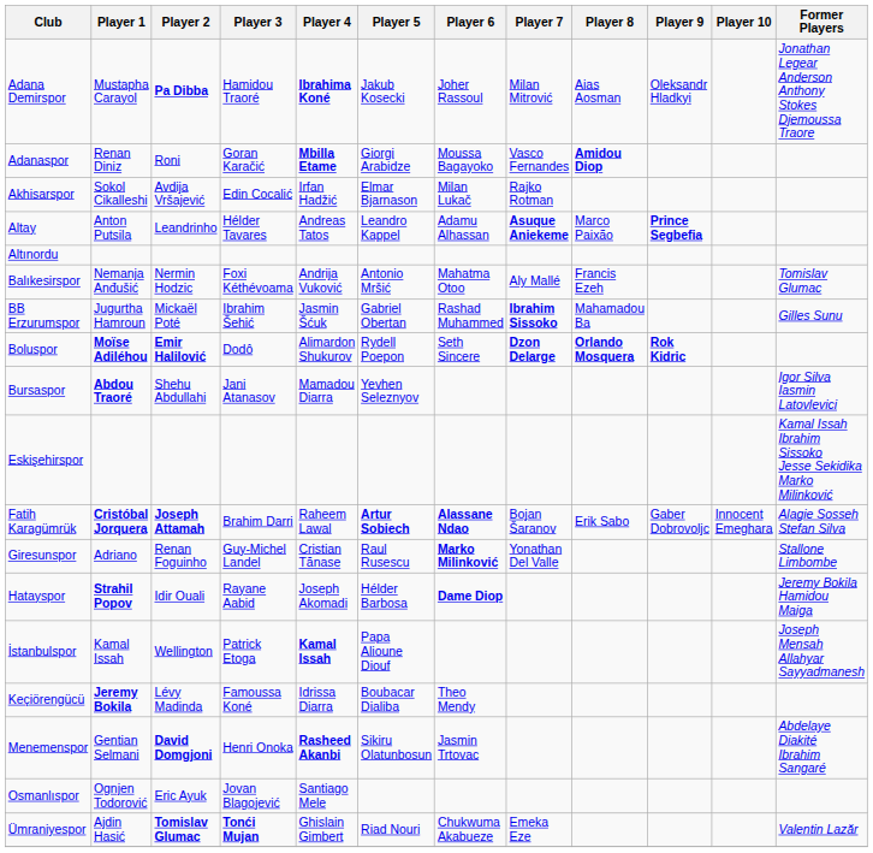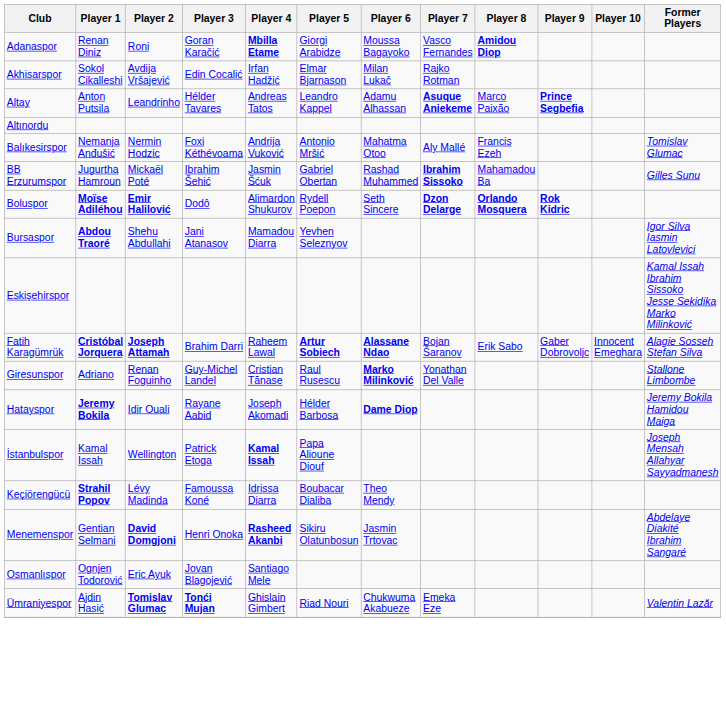 <table class="wikitable">
 <tr>
 <th width="170">Club</th>
 <th width="170">Player 1</th>
 <th width="170">Player 2</th>
 <th width="170">Player 3</th>
 <th width="170">Player 4</th>
 <th width="170">Player 5</th>
 <th width="170">Player 6</th>
 <th width="170">Player 7</th>
 <th width="170">Player 8</th>
 <th width="170">Player 9</th>
 <th width="170">Player 10</th>
 <th width="170">Former Players</th>
-</tr>
-<tr>
-<td><a href='#'>Adana Demirspor</a></td>
-<td> <a href='#'>Mustapha Carayol</a></td>
-<td> <strong><a href='#'>Pa Dibba</a></strong></td>
-<td> <a href='#'>Hamidou Traoré</a></td>
-<td> <strong><a href='#'>Ibrahima Koné</a></strong></td>
-<td> <a href='#'>Jakub Kosecki</a></td>
-<td> <a href='#'>Joher Rassoul</a></td>
-<td> <a href='#'>Milan Mitrović</a></td>
-<td> <a href='#'>Aias Aosman</a></td>
-<td> <a href='#'>Oleksandr Hladkyi</a></td>
-<td></td>
-<td> <em><a href='#'>Jonathan Legear</a></em> <br>  <em><a href='#'>Anderson</a></em> <br>  <em><a href='#'>Anthony Stokes</a></em> <br>  <em><a href='#'>Djemoussa Traore</a></em></td>
 </tr>
 <tr>
 <td><a href='#'>Adanaspor</a></td>
 <td> <a href='#'>Renan Diniz</a></td>
 <td> <a href='#'>Roni</a></td>
 <td> <a href='#'>Goran Karačić</a></td>
 <td> <strong><a href='#'>Mbilla Etame</a></strong></td>
 <td> <a href='#'>Giorgi Arabidze</a></td>
 <td> <a href='#'>Moussa Bagayoko</a></td>
 <td> <a href='#'>Vasco Fernandes</a></td>
 <td> <strong><a href='#'>Amidou Diop</a></strong></td>
 <td></td>
 <td></td>
 <td></td>
 </tr>
 <tr>
 <td><a href='#'>Akhisarspor</a></td>
 <td> <a href='#'>Sokol Cikalleshi</a></td>
 <td> <a href='#'>Avdija Vršajević</a></td>
 <td> <a href='#'>Edin Cocalić</a></td>
 <td> <a href='#'>Irfan Hadžić</a></td>
 <td> <a href='#'>Elmar Bjarnason</a></td>
 <td> <a href='#'>Milan Lukač</a></td>
 <td> <a href='#'>Rajko Rotman</a></td>
 <td></td>
 <td></td>
 <td></td>
 <td></td>
 </tr>
 <tr>
 <td><a href='#'>Altay</a></td>
 <td> <a href='#'>Anton Putsila</a></td>
 <td> <a href='#'>Leandrinho</a></td>
 <td> <a href='#'>Hélder Tavares</a></td>
 <td> <a href='#'>Andreas Tatos</a></td>
 <td> <a href='#'>Leandro Kappel</a></td>
 <td> <a href='#'>Adamu Alhassan</a></td>
 <td> <strong><a href='#'>Asuque Aniekeme</a></strong></td>
 <td> <a href='#'>Marco Paixão</a></td>
 <td> <strong><a href='#'>Prince Segbefia</a></strong></td>
 <td></td>
 <td></td>
 </tr>
 <tr>
 <td><a href='#'>Altınordu</a></td>
 <td></td>
 <td></td>
 <td></td>
 <td></td>
 <td></td>
 <td></td>
 <td></td>
 <td></td>
 <td></td>
 <td></td>
 <td></td>
 </tr>
 <tr>
 <td><a href='#'>Balıkesirspor</a></td>
 <td> <a href='#'>Nemanja Anđušić</a></td>
 <td> <a href='#'>Nermin Hodzic</a></td>
 <td> <a href='#'>Foxi Kéthévoama</a></td>
 <td> <a href='#'>Andrija Vuković</a></td>
 <td> <a href='#'>Antonio Mršić</a></td>
 <td> <a href='#'>Mahatma Otoo</a></td>
 <td> <a href='#'>Aly Mallé</a></td>
 <td> <a href='#'>Francis Ezeh</a></td>
 <td></td>
 <td></td>
 <td> <em><a href='#'>Tomislav Glumac</a></em></td>
 </tr>
 <tr>
 <td><a href='#'>BB Erzurumspor</a></td>
 <td> <a href='#'>Jugurtha Hamroun</a></td>
 <td> <a href='#'>Mickaël Poté</a></td>
 <td> <a href='#'>Ibrahim Šehić</a></td>
 <td> <a href='#'>Jasmin Šćuk</a></td>
 <td> <a href='#'>Gabriel Obertan</a></td>
 <td> <a href='#'>Rashad Muhammed</a></td>
 <td> <strong><a href='#'>Ibrahim Sissoko</a></strong></td>
 <td> <a href='#'>Mahamadou Ba</a></td>
 <td></td>
 <td></td>
 <td> <em><a href='#'>Gilles Sunu</a></em></td>
 </tr>
 <tr>
 <td><a href='#'>Boluspor</a></td>
 <td> <strong><a href='#'>Moïse Adiléhou</a></strong></td>
 <td> <strong><a href='#'>Emir Halilović</a></strong></td>
 <td> <a href='#'>Dodô</a></td>
 <td> <a href='#'>Alimardon Shukurov</a></td>
 <td> <a href='#'>Rydell Poepon</a></td>
 <td> <a href='#'>Seth Sincere</a></td>
 <td> <strong><a href='#'>Dzon Delarge</a></strong></td>
 <td> <strong><a href='#'>Orlando Mosquera</a></strong></td>
 <td> <strong><a href='#'>Rok Kidric</a></strong></td>
 <td></td>
 <td></td>
 </tr>
 <tr>
 <td><a href='#'>Bursaspor</a></td>
 <td> <strong><a href='#'>Abdou Traoré</a></strong></td>
 <td> <a href='#'>Shehu Abdullahi</a></td>
 <td> <a href='#'>Jani Atanasov</a></td>
 <td> <a href='#'>Mamadou Diarra</a></td>
 <td> <a href='#'>Yevhen Seleznyov</a></td>
 <td></td>
 <td></td>
 <td></td>
 <td></td>
 <td></td>
 <td> <em><a href='#'>Igor Silva</a></em> <br>  <em><a href='#'>Iasmin Latovlevici</a></em></td>
 </tr>
 <tr>
 <td><a href='#'>Eskişehirspor</a></td>
 <td></td>
 <td></td>
 <td></td>
 <td></td>
 <td></td>
 <td></td>
 <td></td>
 <td></td>
 <td></td>
 <td></td>
 <td> <em><a href='#'>Kamal Issah</a></em> <br>  <em><a href='#'>Ibrahim Sissoko</a></em> <br>  <em><a href='#'>Jesse Sekidika</a></em> <br>  <em><a href='#'>Marko Milinković</a></em></td>
 </tr>
 <tr>
 <td><a href='#'>Fatih Karagümrük</a></td>
 <td> <strong><a href='#'>Cristóbal Jorquera</a></strong></td>
 <td> <strong><a href='#'>Joseph Attamah</a></strong></td>
 <td> <a href='#'>Brahim Darri</a></td>
 <td> <a href='#'>Raheem Lawal</a></td>
 <td> <strong><a href='#'>Artur Sobiech</a></strong></td>
 <td> <strong><a href='#'>Alassane Ndao</a></strong></td>
 <td> <a href='#'>Bojan Šaranov</a></td>
 <td> <a href='#'>Erik Sabo</a></td>
 <td> <a href='#'>Gaber Dobrovoljc</a></td>
 <td> <a href='#'>Innocent Emeghara</a></td>
 <td> <em><a href='#'>Alagie Sosseh</a></em> <br>  <em><a href='#'>Stefan Silva</a></em></td>
 </tr>
 <tr>
 <td><a href='#'>Giresunspor</a></td>
 <td> <a href='#'>Adriano</a></td>
 <td> <a href='#'>Renan Foguinho</a></td>
 <td> <a href='#'>Guy-Michel Landel</a></td>
 <td> <a href='#'>Cristian Tănase</a></td>
 <td> <a href='#'>Raul Rusescu</a></td>
 <td> <strong><a href='#'>Marko Milinković</a></strong></td>
 <td> <a href='#'>Yonathan Del Valle</a></td>
 <td></td>
 <td></td>
 <td></td>
 <td> <em><a href='#'>Stallone Limbombe</a></em></td>
 </tr>
 <tr>
 <td><a href='#'>Hatayspor</a></td>
-<td> <strong><a href='#'>Strahil Popov</a></strong></td>
+<td> <strong><a href='#'>Jeremy Bokila</a></strong></td>
 <td> <a href='#'>Idir Ouali</a></td>
 <td> <a href='#'>Rayane Aabid</a></td>
 <td> <a href='#'>Joseph Akomadi</a></td>
 <td> <a href='#'>Hélder Barbosa</a></td>
 <td> <strong><a href='#'>Dame Diop</a></strong></td>
 <td></td>
 <td></td>
 <td></td>
 <td></td>
 <td> <em><a href='#'>Jeremy Bokila</a></em> <br>  <em><a href='#'>Hamidou Maiga</a></em></td>
 </tr>
 <tr>
 <td><a href='#'>İstanbulspor</a></td>
 <td> <a href='#'>Kamal Issah</a></td>
 <td> <a href='#'>Wellington</a></td>
 <td> <a href='#'>Patrick Etoga</a></td>
 <td> <strong><a href='#'>Kamal Issah</a></strong></td>
 <td> <a href='#'>Papa Alioune Diouf</a></td>
 <td></td>
 <td></td>
 <td></td>
 <td></td>
 <td></td>
 <td> <em><a href='#'>Joseph Mensah</a></em> <br>  <em><a href='#'>Allahyar Sayyadmanesh</a></em></td>
 </tr>
 <tr>
 <td><a href='#'>Keçiörengücü</a></td>
-<td> <strong><a href='#'>Jeremy Bokila</a></strong></td>
+<td> <strong><a href='#'>Strahil Popov</a></strong></td>
 <td> <a href='#'>Lévy Madinda</a></td>
 <td> <a href='#'>Famoussa Koné</a></td>
 <td> <a href='#'>Idrissa Diarra</a></td>
 <td> <a href='#'>Boubacar Dialiba</a></td>
 <td> <a href='#'>Theo Mendy</a></td>
 <td></td>
 <td></td>
 <td></td>
 <td></td>
 <td></td>
 </tr>
 <tr>
 <td><a href='#'>Menemenspor</a></td>
 <td> <a href='#'>Gentian Selmani</a></td>
 <td> <strong><a href='#'>David Domgjoni</a></strong></td>
 <td> <a href='#'>Henri Onoka</a></td>
 <td> <strong><a href='#'>Rasheed Akanbi</a></strong></td>
 <td> <a href='#'>Sikiru Olatunbosun</a></td>
 <td> <a href='#'>Jasmin Trtovac</a></td>
 <td></td>
 <td></td>
 <td></td>
 <td></td>
 <td> <em><a href='#'>Abdelaye Diakité</a></em> <br>  <em><a href='#'>Ibrahim Sangaré</a></em></td>
 </tr>
 <tr>
 <td><a href='#'>Osmanlıspor</a></td>
 <td> <a href='#'>Ognjen Todorović</a></td>
 <td> <a href='#'>Eric Ayuk</a></td>
 <td> <a href='#'>Jovan Blagojević</a></td>
 <td> <a href='#'>Santiago Mele</a></td>
 <td></td>
 <td></td>
 <td></td>
 <td></td>
 <td></td>
 <td></td>
 <td></td>
 </tr>
 <tr>
 <td><a href='#'>Ümraniyespor</a></td>
 <td> <a href='#'>Ajdin Hasić</a></td>
 <td> <strong><a href='#'>Tomislav Glumac</a></strong></td>
 <td> <strong><a href='#'>Tonći Mujan</a></strong></td>
 <td> <a href='#'>Ghislain Gimbert</a></td>
 <td> <a href='#'>Riad Nouri</a></td>
 <td> <a href='#'>Chukwuma Akabueze</a></td>
 <td> <a href='#'>Emeka Eze</a></td>
 <td></td>
 <td></td>
 <td></td>
 <td> <em><a href='#'>Valentin Lazăr</a></em></td>
 </tr>
 <tr>
 </tr>
 </table>
